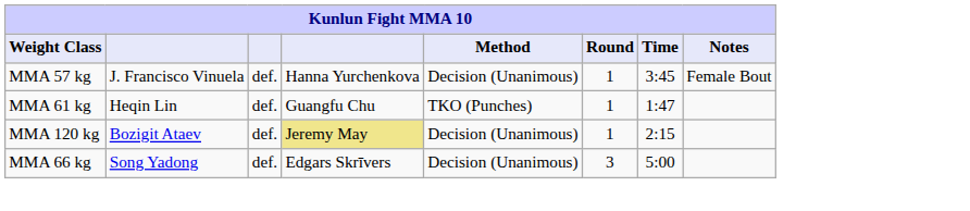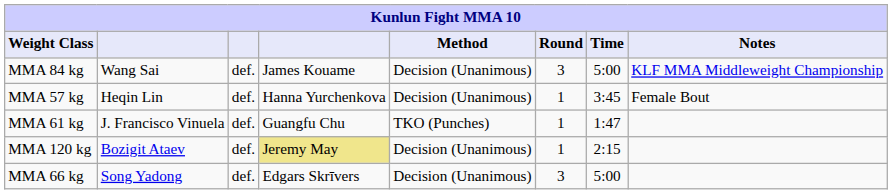 <table class="wikitable" style="font-size: 75%;">
 <tr>
 <th colspan="8" style="background-color: #ccf; color: #000080; text-align: center;"><strong>Kunlun Fight MMA 10</strong></th>
 </tr>
 <tr>
 <th colspan="1" style="background-color: #E6E8FA; color: #000000; text-align: center;">Weight Class</th>
 <th colspan="1" style="background-color: #E6E8FA; color: #000000; text-align: center;"></th>
 <th colspan="1" style="background-color: #E6E8FA; color: #000000; text-align: center;"></th>
 <th colspan="1" style="background-color: #E6E8FA; color: #000000; text-align: center;"></th>
 <th colspan="1" style="background-color: #E6E8FA; color: #000000; text-align: center;">Method</th>
 <th colspan="1" style="background-color: #E6E8FA; color: #000000; text-align: center;">Round</th>
 <th colspan="1" style="background-color: #E6E8FA; color: #000000; text-align: center;">Time</th>
 <th colspan="1" style="background-color: #E6E8FA; color: #000000; text-align: center;">Notes</th>
 </tr>
 <tr>
+<td>MMA 84 kg</td>
+<td> Wang Sai</td>
+<td align=center>def.</td>
+<td> James Kouame</td>
+<td>Decision (Unanimous)</td>
+<td align=center>3</td>
+<td align=center>5:00</td>
+<td><a href='#'>KLF MMA Middleweight Championship</a></td>
+</tr>
+<tr>
 <td>MMA 57 kg</td>
-<td> J. Francisco Vinuela</td>
+<td> Heqin Lin</td>
 <td align=center>def.</td>
 <td> Hanna Yurchenkova</td>
 <td>Decision (Unanimous)</td>
 <td align=center>1</td>
 <td align=center>3:45</td>
 <td>Female Bout</td>
 </tr>
 <tr>
 <td>MMA 61 kg</td>
-<td> Heqin Lin</td>
+<td> J. Francisco Vinuela</td>
 <td align=center>def.</td>
 <td>  Guangfu Chu</td>
 <td>TKO (Punches)</td>
 <td align=center>1</td>
 <td align=center>1:47</td>
 <td></td>
 </tr>
 <tr>
 <td>MMA 120 kg</td>
 <td> <a href='#'>Bozigit Ataev</a></td>
 <td align=center>def.</td>
 <td style="background: khaki;"> Jeremy May</td>
 <td>Decision (Unanimous)</td>
 <td align=center>1</td>
 <td align=center>2:15</td>
 <td></td>
 </tr>
 <tr>
 <td>MMA  66 kg</td>
 <td> <a href='#'>Song Yadong</a></td>
 <td align=center>def.</td>
 <td> Edgars Skrīvers</td>
 <td>Decision (Unanimous)</td>
 <td align=center>3</td>
 <td align=center>5:00</td>
 <td></td>
 </tr>
 </table>
